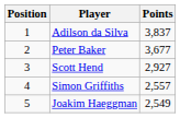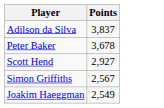 <table class=wikitable>
 <tr>
-<th>Position</th>
 <th>Player</th>
 <th>Points</th>
 </tr>
 <tr>
-<td align=center>1</td>
 <td> <a href='#'>Adilson da Silva</a></td>
 <td align=center>3,837</td>
 </tr>
 <tr>
-<td align=center>2</td>
 <td> <a href='#'>Peter Baker</a></td>
-<td align=center>3,677</td>
+<td align=center>3,678</td>
 </tr>
 <tr>
-<td align=center>3</td>
 <td> <a href='#'>Scott Hend</a></td>
 <td align=center>2,927</td>
 </tr>
 <tr>
-<td align=center>4</td>
 <td> <a href='#'>Simon Griffiths</a></td>
-<td align=center>2,557</td>
+<td align=center>2,567</td>
 </tr>
 <tr>
-<td align=center>5</td>
 <td> <a href='#'>Joakim Haeggman</a></td>
 <td align=center>2,549</td>
 </tr>
 </table>
